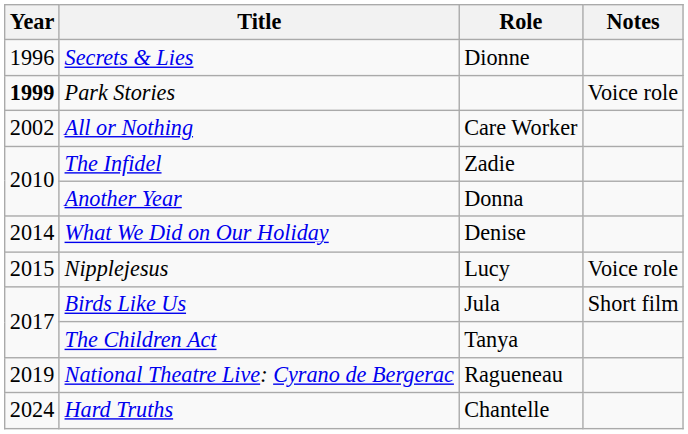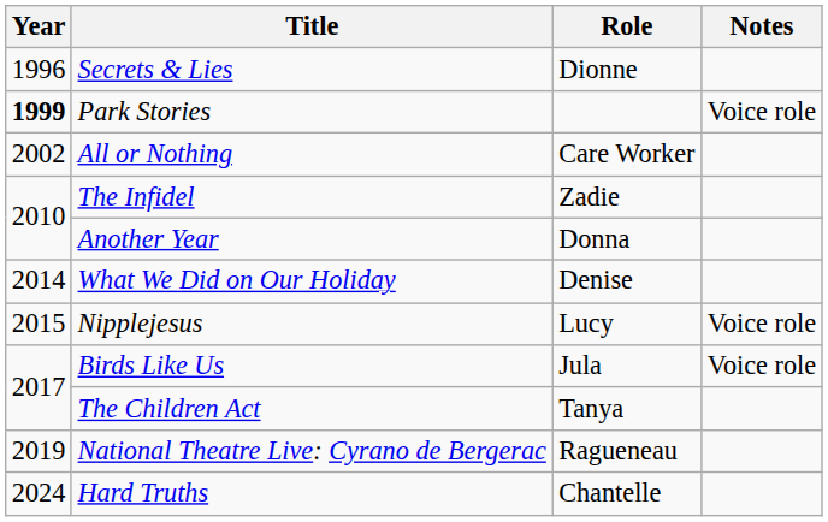 <table class="wikitable sortable">
 <tr>
 <th>Year</th>
 <th>Title</th>
 <th>Role</th>
 <th class="unsortable">Notes</th>
 </tr>
 <tr>
 <td>1996</td>
 <td><em><a href='#'>Secrets & Lies</a></em></td>
 <td>Dionne</td>
 <td></td>
 </tr>
 <tr>
 <td><strong>1999</strong></td>
 <td><em>Park Stories</em></td>
 <td></td>
 <td>Voice role</td>
 </tr>
 <tr>
 <td>2002</td>
 <td><em><a href='#'>All or Nothing</a></em></td>
 <td>Care Worker</td>
 <td></td>
 </tr>
 <tr>
 <td rowspan="2">2010</td>
 <td><em><a href='#'>The Infidel</a></em></td>
 <td>Zadie</td>
 <td></td>
 </tr>
 <tr>
 <td><em><a href='#'>Another Year</a></em></td>
 <td>Donna</td>
 <td></td>
 </tr>
 <tr>
 <td>2014</td>
 <td><em><a href='#'>What We Did on Our Holiday</a></em></td>
 <td>Denise</td>
 <td></td>
 </tr>
 <tr>
 <td>2015</td>
 <td><em>Nipplejesus</em></td>
 <td>Lucy</td>
 <td>Voice role</td>
 </tr>
 <tr>
 <td rowspan="2">2017</td>
 <td><em><a href='#'>Birds Like Us</a></em></td>
 <td>Jula</td>
-<td>Short film</td>
+<td>Voice role</td>
 </tr>
 <tr>
 <td><em><a href='#'>The Children Act</a></em></td>
 <td>Tanya</td>
 <td></td>
 </tr>
 <tr>
 <td>2019</td>
 <td><em><a href='#'>National Theatre Live</a>: <a href='#'>Cyrano de Bergerac</a></em></td>
 <td>Ragueneau</td>
 <td></td>
 </tr>
 <tr>
 <td>2024</td>
 <td><em><a href='#'>Hard Truths</a></em></td>
 <td>Chantelle</td>
 <td></td>
 </tr>
 </table>
